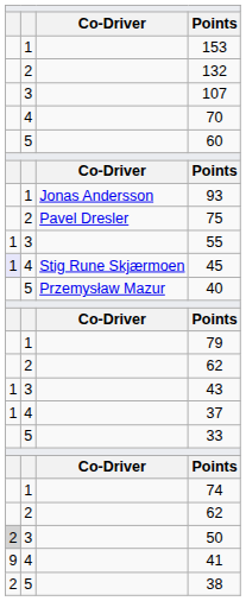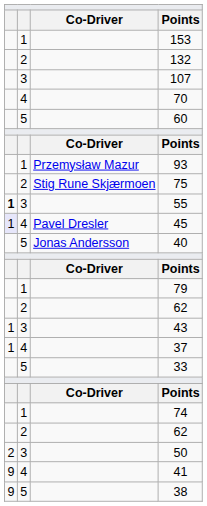 <table class="wikitable" style="font-size: 85%;">
 <tr>
 <td style="background-color:#EAECF0; text-align:center" colspan="4"></td>
 </tr>
 <tr>
 <th></th>
 <th></th>
 <th>Co-Driver</th>
 <th>Points</th>
 </tr>
 <tr>
 <td align="left"></td>
 <td align="center">1</td>
 <td></td>
 <td align="center">153</td>
 </tr>
 <tr>
 <td align="left"></td>
 <td align="center">2</td>
 <td></td>
 <td align="center">132</td>
 </tr>
 <tr>
 <td align="left"></td>
 <td align="center">3</td>
 <td></td>
 <td align="center">107</td>
 </tr>
 <tr>
 <td align="left"></td>
 <td align="center">4</td>
 <td></td>
 <td align="center">70</td>
 </tr>
 <tr>
 <td align="left"></td>
 <td align="center">5</td>
 <td></td>
 <td align="center">60</td>
 </tr>
 <tr>
 <td style="background-color:#EAECF0; text-align:center" colspan="4"></td>
 </tr>
 <tr>
 <th></th>
 <th></th>
 <th>Co-Driver</th>
 <th>Points</th>
 </tr>
 <tr>
 <td align="left"></td>
 <td align="center">1</td>
-<td> <a href='#'>Jonas Andersson</a></td>
+<td> <a href='#'>Przemysław Mazur</a></td>
 <td align="center">93</td>
 </tr>
 <tr>
 <td align="left"></td>
 <td align="center">2</td>
-<td> <a href='#'>Pavel Dresler</a></td>
+<td> <a href='#'>Stig Rune Skjærmoen</a></td>
 <td align="center">75</td>
 </tr>
 <tr>
-<td align="left"> 1</td>
+<td align="left"><strong> 1</strong></td>
 <td align="center">3</td>
 <td></td>
 <td align="center">55</td>
 </tr>
 <tr>
 <td align="left" style="background: lavender;"> 1</td>
 <td align="center">4</td>
-<td> <a href='#'>Stig Rune Skjærmoen</a></td>
+<td> <a href='#'>Pavel Dresler</a></td>
 <td align="center">45</td>
 </tr>
 <tr>
 <td align="left"></td>
 <td align="center">5</td>
-<td> <a href='#'>Przemysław Mazur</a></td>
+<td> <a href='#'>Jonas Andersson</a></td>
 <td align="center">40</td>
 </tr>
 <tr>
 <td style="background-color:#EAECF0; text-align:center" colspan="4"></td>
 </tr>
 <tr>
 <th></th>
 <th></th>
 <th>Co-Driver</th>
 <th>Points</th>
 </tr>
 <tr>
 <td align="left"></td>
 <td align="center">1</td>
 <td></td>
 <td align="center">79</td>
 </tr>
 <tr>
 <td align="left"></td>
 <td align="center">2</td>
 <td></td>
 <td align="center">62</td>
 </tr>
 <tr>
 <td align="left"> 1</td>
 <td align="center">3</td>
 <td></td>
 <td align="center">43</td>
 </tr>
 <tr>
 <td align="left"> 1</td>
 <td align="center">4</td>
 <td></td>
 <td align="center">37</td>
 </tr>
 <tr>
 <td align="left"></td>
 <td align="center">5</td>
 <td></td>
 <td align="center">33</td>
 </tr>
 <tr>
 <td style="background-color:#EAECF0; text-align:center" colspan="4"></td>
 </tr>
 <tr>
 <th></th>
 <th></th>
 <th>Co-Driver</th>
 <th>Points</th>
 </tr>
 <tr>
 <td align="left"></td>
 <td align="center">1</td>
 <td></td>
 <td align="center">74</td>
 </tr>
 <tr>
 <td align="left"></td>
 <td align="center">2</td>
 <td></td>
 <td align="center">62</td>
 </tr>
 <tr>
-<td align="left" style="background: lightgrey;"> 2</td>
+<td align="left"> 2</td>
 <td align="center">3</td>
 <td></td>
 <td align="center">50</td>
 </tr>
 <tr>
 <td align="left"> 9</td>
 <td align="center">4</td>
 <td></td>
 <td align="center">41</td>
 </tr>
 <tr>
-<td align="left"> 2</td>
+<td align="left"> 9</td>
 <td align="center">5</td>
 <td></td>
 <td align="center">38</td>
 </tr>
 </table>
